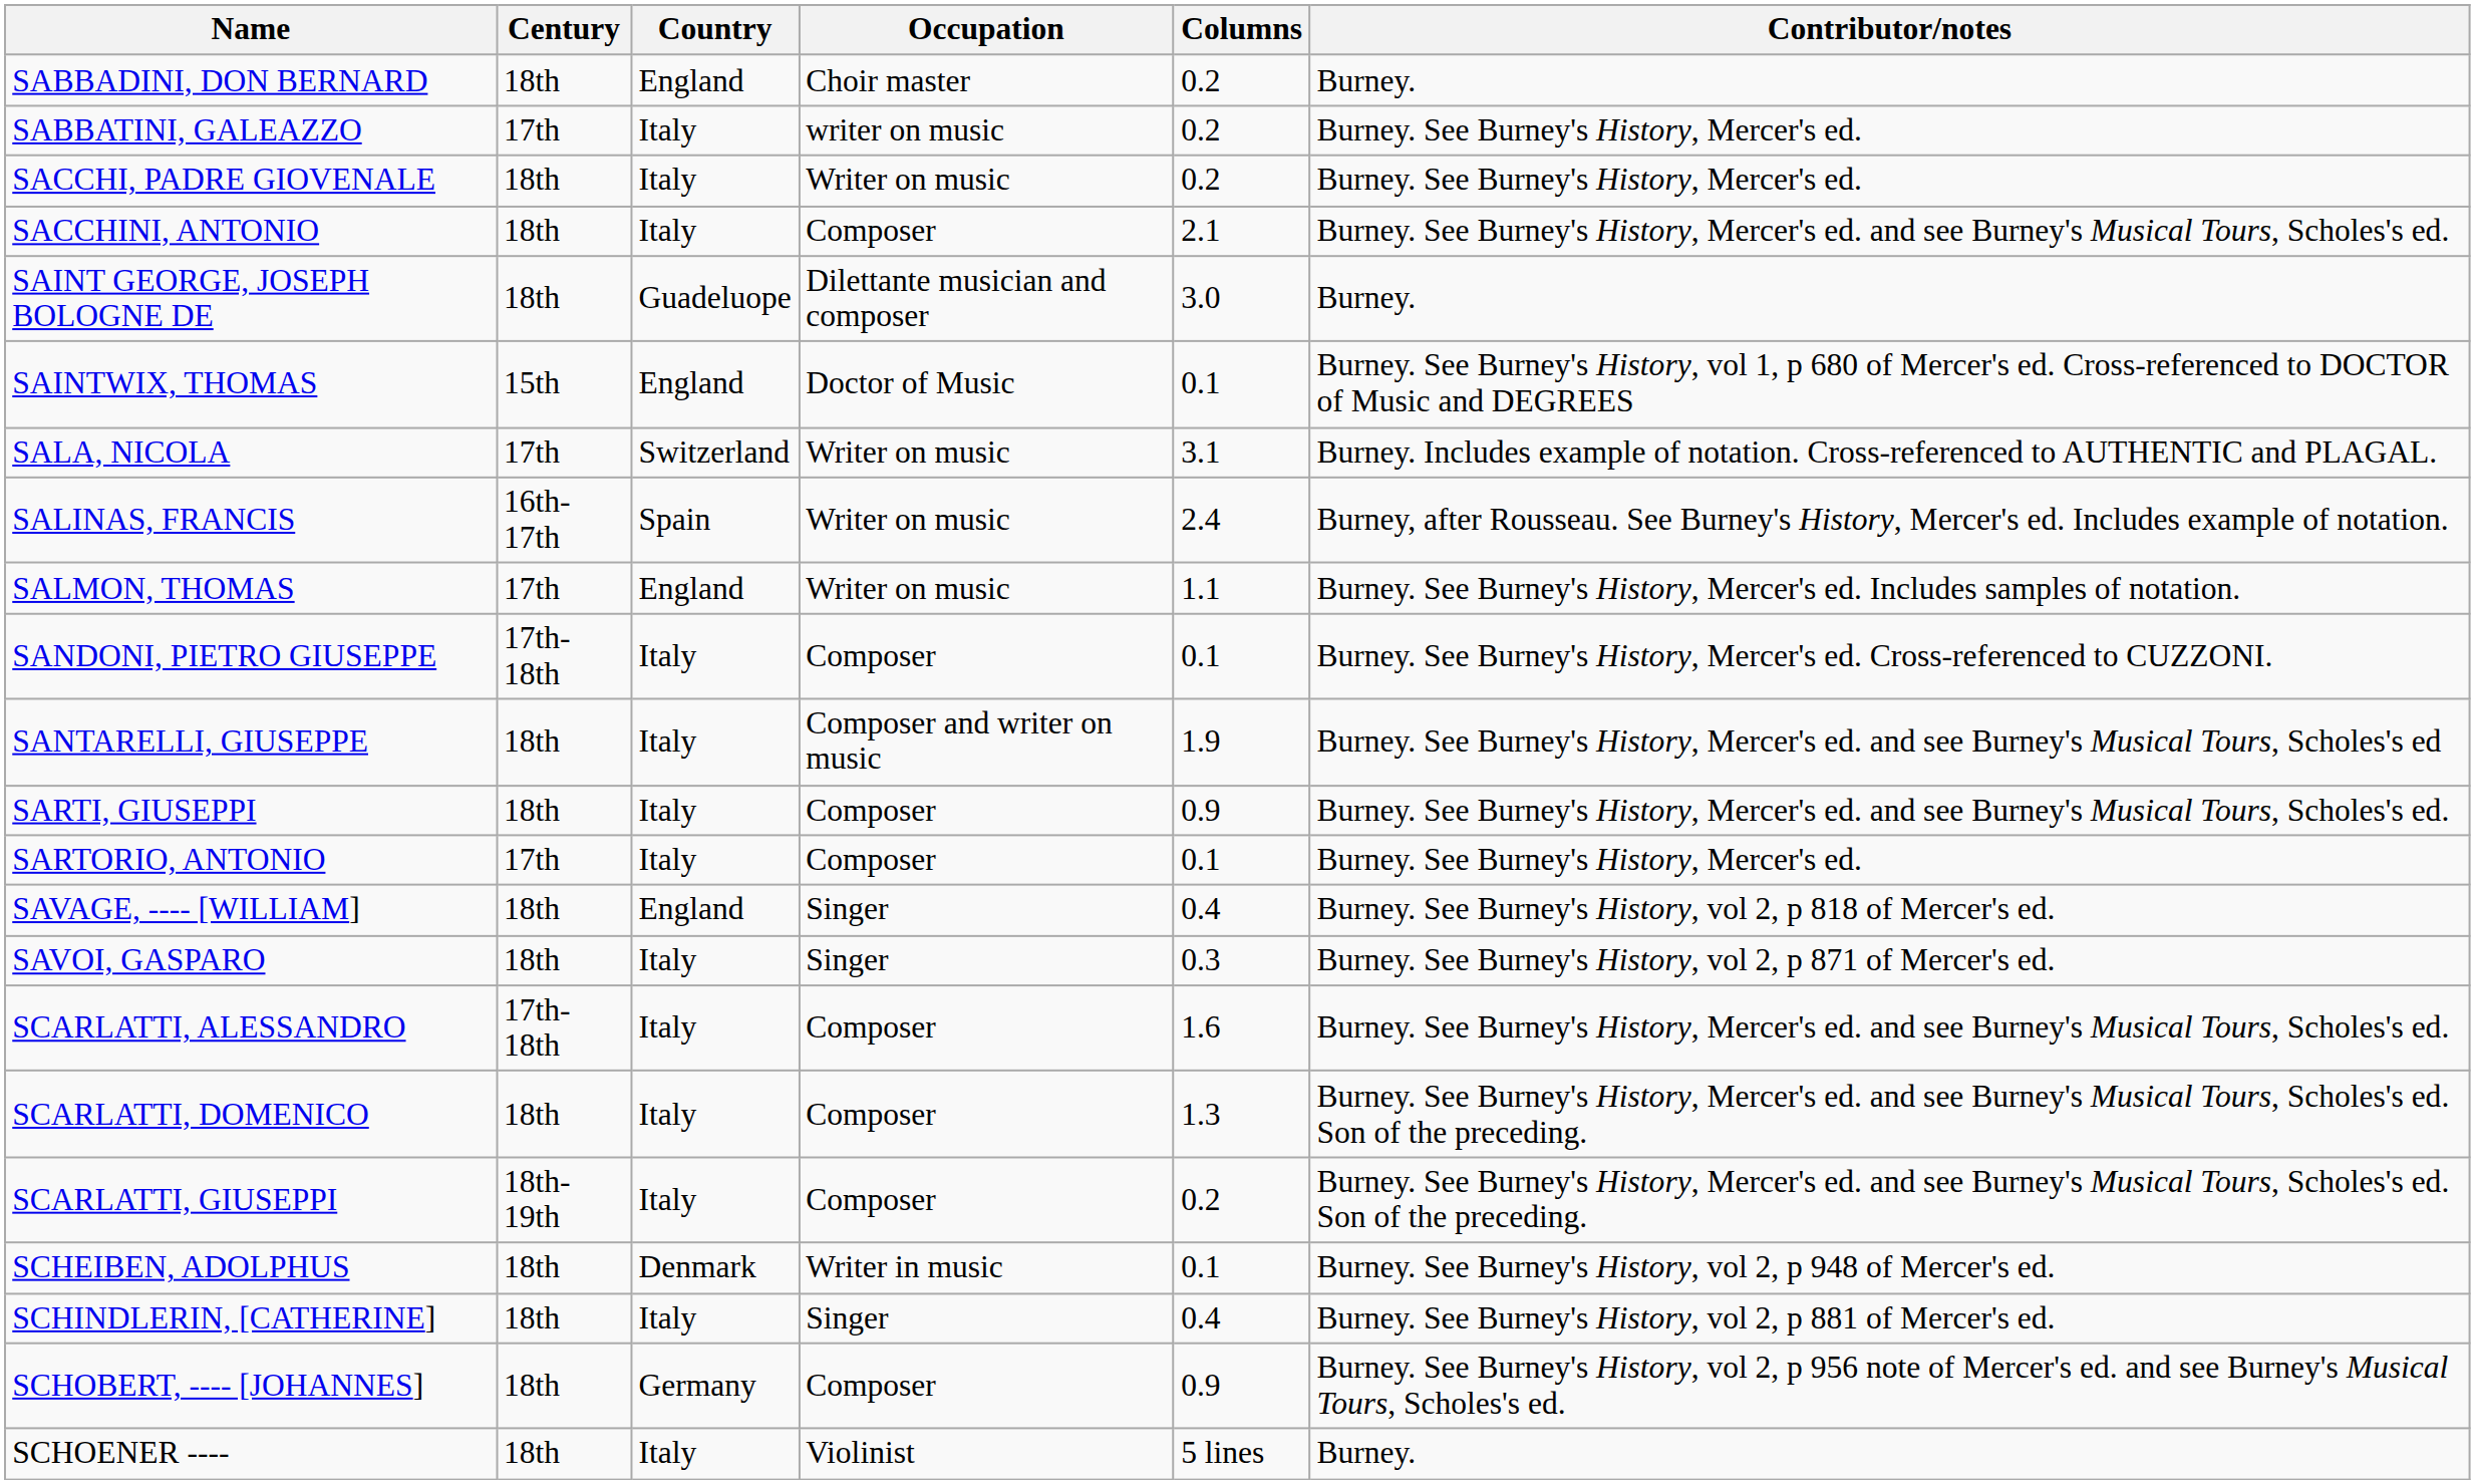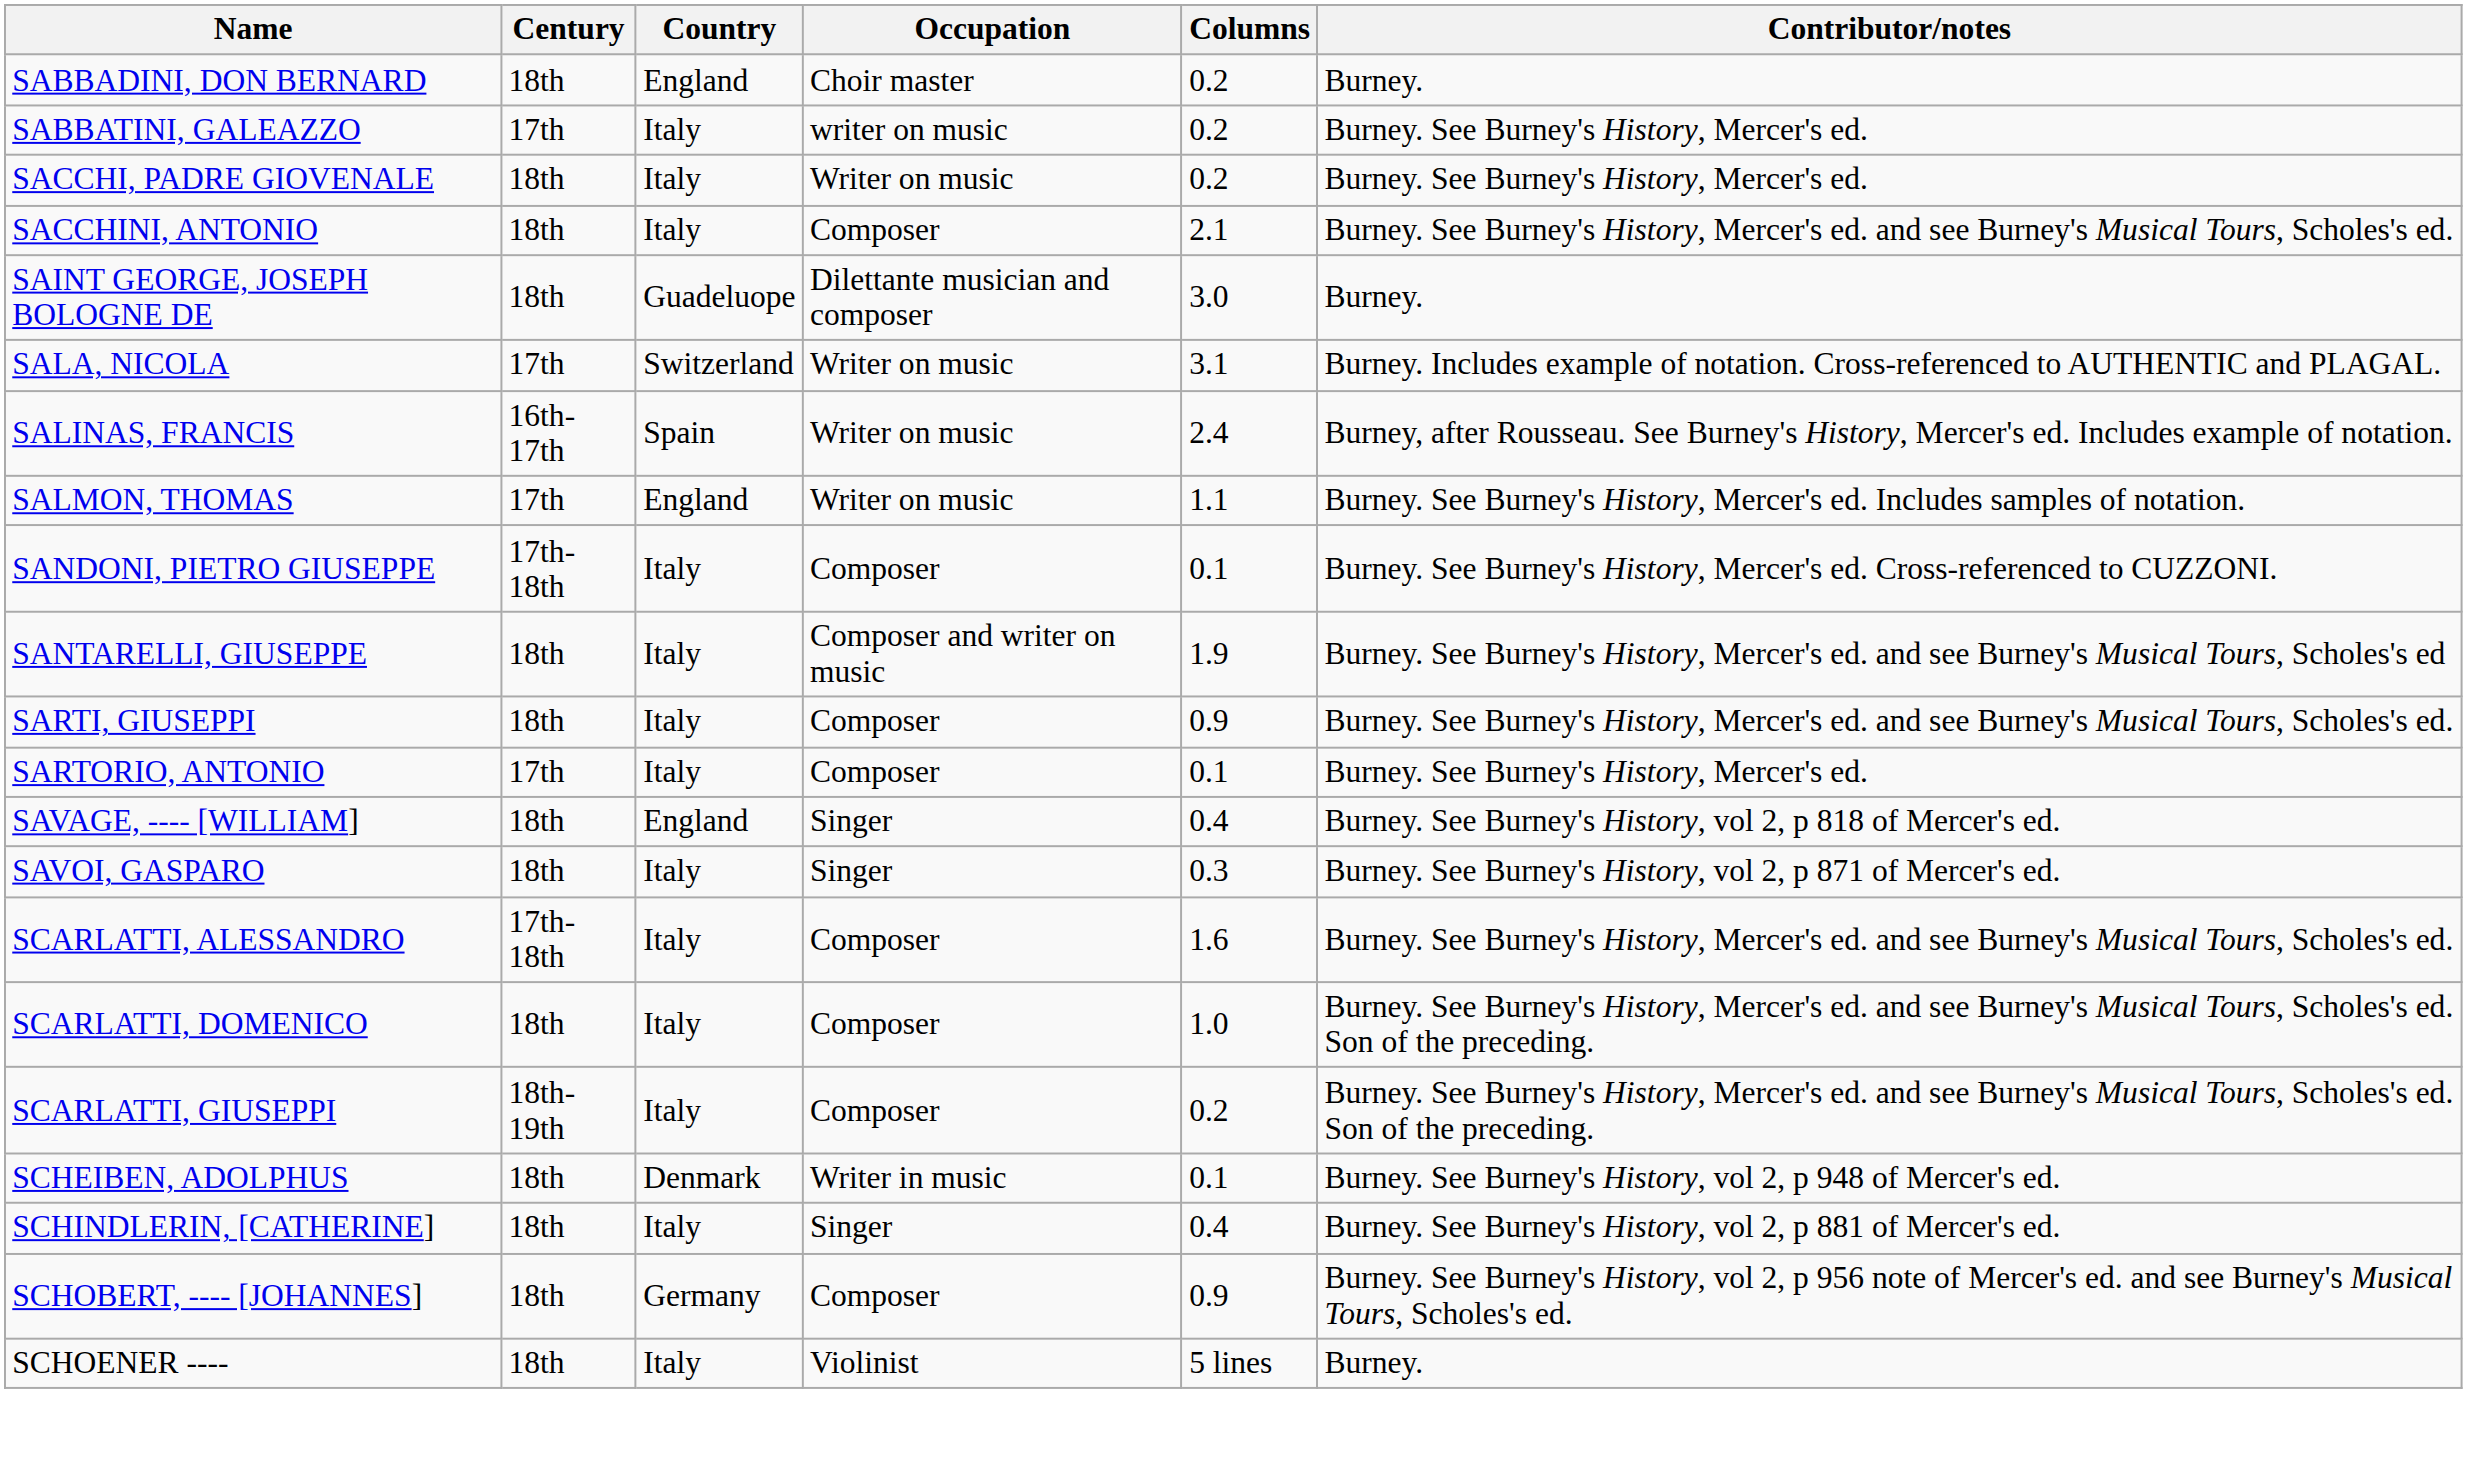 <table class="wikitable">
 <tr>
 <th>Name</th>
 <th>Century</th>
 <th>Country</th>
 <th>Occupation</th>
 <th>Columns</th>
 <th>Contributor/notes</th>
 </tr>
 <tr>
 <td><a href='#'>SABBADINI, DON BERNARD</a></td>
 <td>18th</td>
 <td>England</td>
 <td>Choir master</td>
 <td>0.2</td>
 <td>Burney.</td>
 </tr>
 <tr>
 <td><a href='#'>SABBATINI, GALEAZZO</a></td>
 <td>17th</td>
 <td>Italy</td>
 <td>writer on music</td>
 <td>0.2</td>
 <td>Burney. See Burney's <em>History</em>, Mercer's ed.</td>
 </tr>
 <tr>
 <td><a href='#'>SACCHI, PADRE GIOVENALE</a></td>
 <td>18th</td>
 <td>Italy</td>
 <td>Writer on music</td>
 <td>0.2</td>
 <td>Burney. See Burney's <em>History</em>, Mercer's ed.</td>
 </tr>
 <tr>
 <td><a href='#'>SACCHINI, ANTONIO</a></td>
 <td>18th</td>
 <td>Italy</td>
 <td>Composer</td>
 <td>2.1</td>
 <td>Burney. See Burney's <em>History</em>, Mercer's ed. and see Burney's <em>Musical Tours</em>, Scholes's ed.</td>
 </tr>
 <tr>
 <td><a href='#'>SAINT GEORGE, JOSEPH BOLOGNE DE</a></td>
 <td>18th</td>
 <td>Guadeluope</td>
 <td>Dilettante musician and composer</td>
 <td>3.0</td>
 <td>Burney.</td>
-</tr>
-<tr>
-<td><a href='#'>SAINTWIX, THOMAS</a></td>
-<td>15th</td>
-<td>England</td>
-<td>Doctor of Music</td>
-<td>0.1</td>
-<td>Burney. See Burney's <em>History</em>, vol 1, p 680 of Mercer's ed. Cross-referenced to DOCTOR of Music and DEGREES</td>
 </tr>
 <tr>
 <td><a href='#'>SALA, NICOLA</a></td>
 <td>17th</td>
 <td>Switzerland</td>
 <td>Writer on music</td>
 <td>3.1</td>
 <td>Burney. Includes example of notation. Cross-referenced to AUTHENTIC and PLAGAL.</td>
 </tr>
 <tr>
 <td><a href='#'>SALINAS, FRANCIS</a></td>
 <td>16th-17th</td>
 <td>Spain</td>
 <td>Writer on music</td>
 <td>2.4</td>
 <td>Burney, after Rousseau. See Burney's <em>History</em>, Mercer's ed. Includes example of notation.</td>
 </tr>
 <tr>
 <td><a href='#'>SALMON, THOMAS</a></td>
 <td>17th</td>
 <td>England</td>
 <td>Writer on music</td>
 <td>1.1</td>
 <td>Burney. See Burney's <em>History</em>, Mercer's ed. Includes samples of notation.</td>
 </tr>
 <tr>
 <td><a href='#'>SANDONI, PIETRO GIUSEPPE</a></td>
 <td>17th-18th</td>
 <td>Italy</td>
 <td>Composer</td>
 <td>0.1</td>
 <td>Burney. See Burney's <em>History</em>, Mercer's ed. Cross-referenced to CUZZONI.</td>
 </tr>
 <tr>
 <td><a href='#'>SANTARELLI, GIUSEPPE</a></td>
 <td>18th</td>
 <td>Italy</td>
 <td>Composer and writer on music</td>
 <td>1.9</td>
 <td>Burney. See Burney's <em>History</em>, Mercer's ed. and see Burney's <em>Musical Tours</em>, Scholes's ed</td>
 </tr>
 <tr>
 <td><a href='#'>SARTI, GIUSEPPI</a></td>
 <td>18th</td>
 <td>Italy</td>
 <td>Composer</td>
 <td>0.9</td>
 <td>Burney. See Burney's <em>History</em>, Mercer's ed. and see Burney's <em>Musical Tours</em>, Scholes's ed.</td>
 </tr>
 <tr>
 <td><a href='#'>SARTORIO, ANTONIO</a></td>
 <td>17th</td>
 <td>Italy</td>
 <td>Composer</td>
 <td>0.1</td>
 <td>Burney. See Burney's <em>History</em>, Mercer's ed.</td>
 </tr>
 <tr>
 <td><a href='#'>SAVAGE, ---- [WILLIAM</a>]</td>
 <td>18th</td>
 <td>England</td>
 <td>Singer</td>
 <td>0.4</td>
 <td>Burney. See Burney's <em>History</em>, vol 2, p 818 of Mercer's ed.</td>
 </tr>
 <tr>
 <td><a href='#'>SAVOI, GASPARO</a></td>
 <td>18th</td>
 <td>Italy</td>
 <td>Singer</td>
 <td>0.3</td>
 <td>Burney. See Burney's <em>History</em>, vol 2, p 871 of Mercer's ed.</td>
 </tr>
 <tr>
 <td><a href='#'>SCARLATTI, ALESSANDRO</a></td>
 <td>17th-18th</td>
 <td>Italy</td>
 <td>Composer</td>
 <td>1.6</td>
 <td>Burney. See Burney's <em>History</em>, Mercer's ed. and see Burney's <em>Musical Tours</em>, Scholes's ed.</td>
 </tr>
 <tr>
 <td><a href='#'>SCARLATTI, DOMENICO</a></td>
 <td>18th</td>
 <td>Italy</td>
 <td>Composer</td>
-<td>1.3</td>
+<td>1.0</td>
 <td>Burney. See Burney's <em>History</em>, Mercer's ed. and see Burney's <em>Musical Tours</em>, Scholes's ed. Son of the preceding.</td>
 </tr>
 <tr>
 <td><a href='#'>SCARLATTI, GIUSEPPI</a></td>
 <td>18th-19th</td>
 <td>Italy</td>
 <td>Composer</td>
 <td>0.2</td>
 <td>Burney. See Burney's <em>History</em>, Mercer's ed. and see Burney's <em>Musical Tours</em>, Scholes's ed. Son of the preceding.</td>
 </tr>
 <tr>
 <td><a href='#'>SCHEIBEN, ADOLPHUS</a></td>
 <td>18th</td>
 <td>Denmark</td>
 <td>Writer in music</td>
 <td>0.1</td>
 <td>Burney. See Burney's <em>History</em>, vol 2, p 948 of Mercer's ed.</td>
 </tr>
 <tr>
 <td><a href='#'>SCHINDLERIN, [CATHERINE</a>]</td>
 <td>18th</td>
 <td>Italy</td>
 <td>Singer</td>
 <td>0.4</td>
 <td>Burney. See Burney's <em>History</em>, vol 2, p 881 of Mercer's ed.</td>
 </tr>
 <tr>
 <td><a href='#'>SCHOBERT, ---- [JOHANNES</a>]</td>
 <td>18th</td>
 <td>Germany</td>
 <td>Composer</td>
 <td>0.9</td>
 <td>Burney. See Burney's <em>History</em>, vol 2, p 956 note of Mercer's ed. and see Burney's <em>Musical Tours</em>, Scholes's ed.</td>
 </tr>
 <tr>
 <td>SCHOENER ----</td>
 <td>18th</td>
 <td>Italy</td>
 <td>Violinist</td>
 <td>5 lines</td>
 <td>Burney.</td>
 </tr>
 </table>
